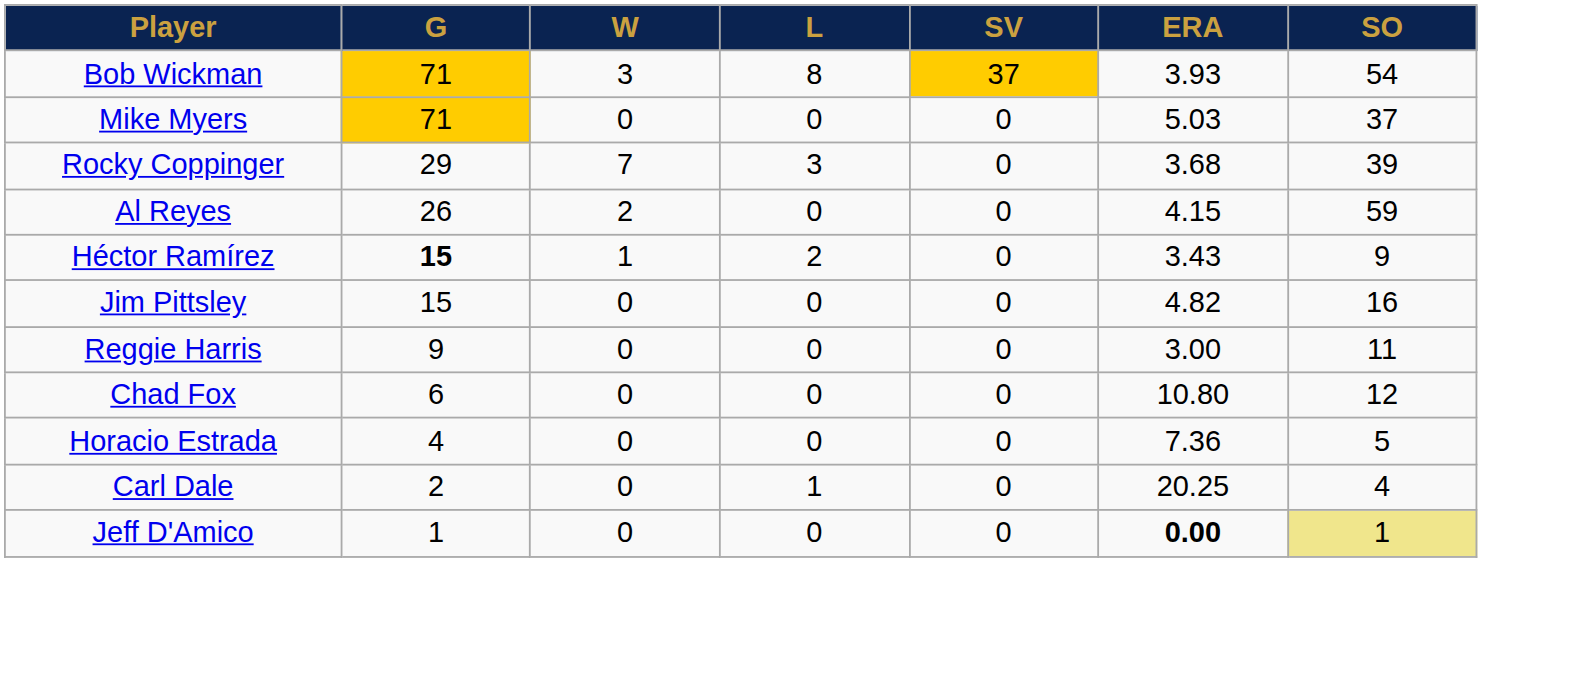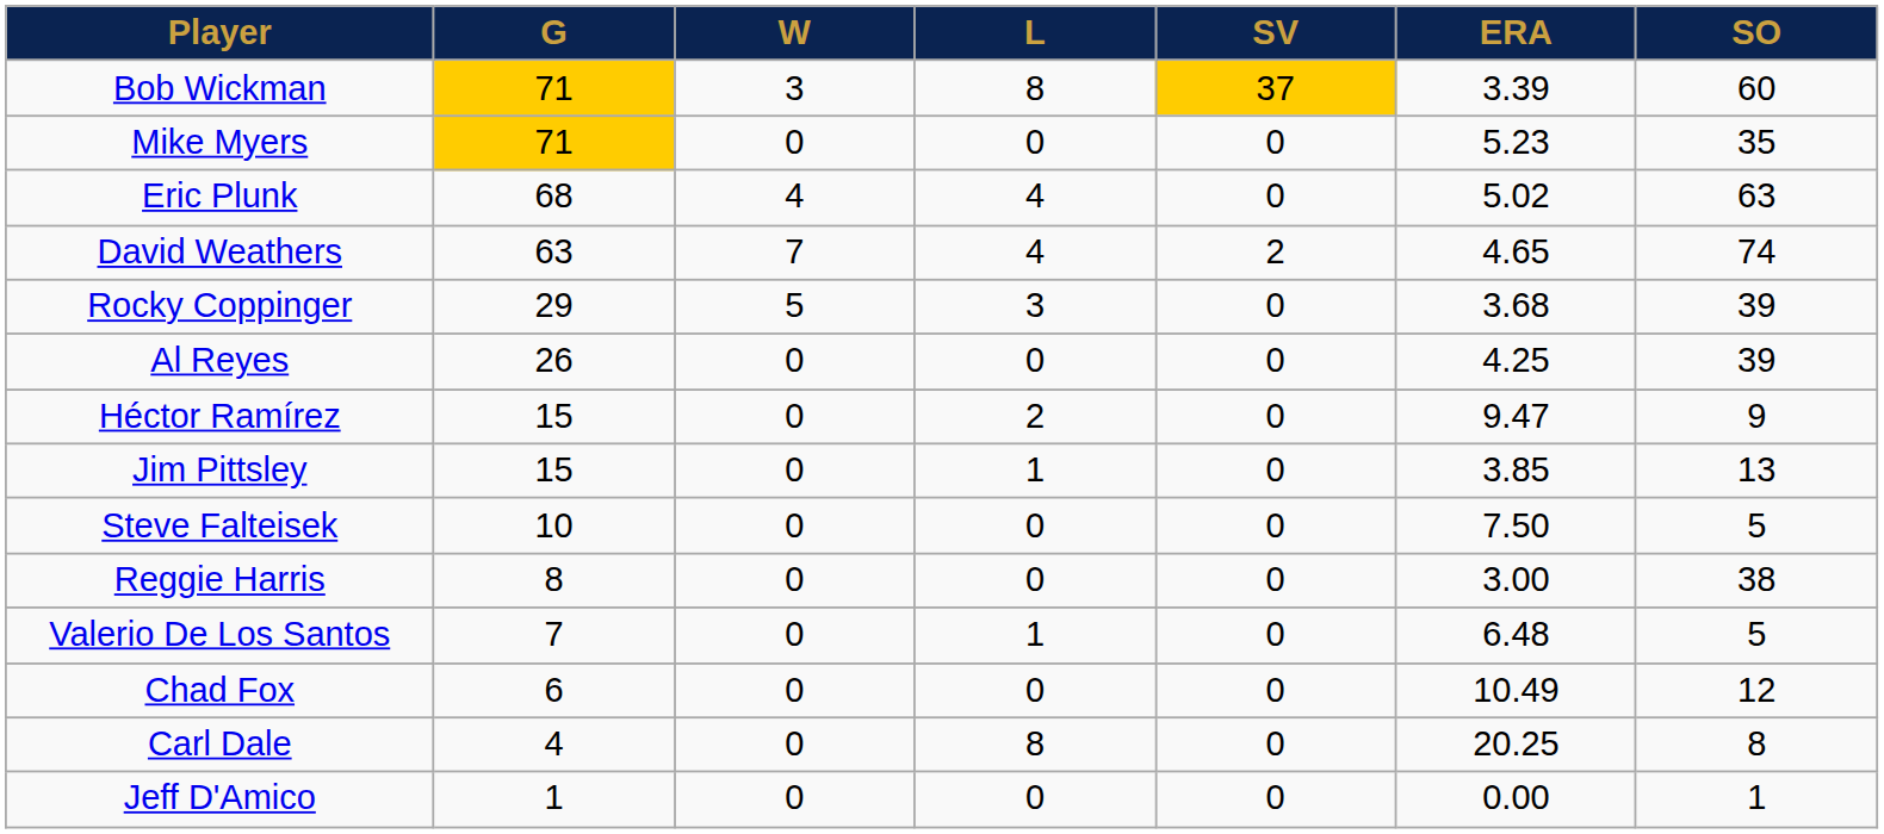 <table class="wikitable sortable">
 <tr>
 <th style=" background:#0a2351; color:#CBA140;" width="16%">Player</th>
 <th style=" background:#0a2351; color:#CBA140;" width="9%">G</th>
 <th style=" background:#0a2351; color:#CBA140;" width="9%">W</th>
 <th style=" background:#0a2351; color:#CBA140;" width="9%">L</th>
 <th style=" background:#0a2351; color:#CBA140;" width="9%">SV</th>
 <th style=" background:#0a2351; color:#CBA140;" width="9%">ERA</th>
 <th style=" background:#0a2351; color:#CBA140;" width="9%">SO</th>
 </tr>
 <tr align="center">
 <td><a href='#'>Bob Wickman</a></td>
 <td bgcolor="#FFCC00">71</td>
 <td>3</td>
 <td>8</td>
 <td bgcolor="#FFCC00">37</td>
-<td>3.93</td>
-<td>54</td>
+<td>3.39</td>
+<td>60</td>
 </tr>
 <tr align=center>
 <td><a href='#'>Mike Myers</a></td>
 <td bgcolor="#FFCC00">71</td>
 <td>0</td>
 <td>0</td>
 <td>0</td>
-<td>5.03</td>
-<td>37</td>
+<td>5.23</td>
+<td>35</td>
+</tr>
+<tr align=center>
+<td><a href='#'>Eric Plunk</a></td>
+<td>68</td>
+<td>4</td>
+<td>4</td>
+<td>0</td>
+<td>5.02</td>
+<td>63</td>
+</tr>
+<tr align=center>
+<td><a href='#'>David Weathers</a></td>
+<td>63</td>
+<td>7</td>
+<td>4</td>
+<td>2</td>
+<td>4.65</td>
+<td>74</td>
 </tr>
 <tr align=center>
 <td><a href='#'>Rocky Coppinger</a></td>
 <td>29</td>
-<td>7</td>
+<td>5</td>
 <td>3</td>
 <td>0</td>
 <td>3.68</td>
 <td>39</td>
 </tr>
 <tr align=center>
 <td><a href='#'>Al Reyes</a></td>
 <td>26</td>
-<td>2</td>
 <td>0</td>
 <td>0</td>
-<td>4.15</td>
-<td>59</td>
+<td>0</td>
+<td>4.25</td>
+<td>39</td>
 </tr>
 <tr align=center>
 <td><a href='#'>Héctor Ramírez</a></td>
-<td><strong>15</strong></td>
-<td>1</td>
+<td>15</td>
+<td>0</td>
 <td>2</td>
 <td>0</td>
-<td>3.43</td>
+<td>9.47</td>
 <td>9</td>
 </tr>
 <tr align="center">
 <td><a href='#'>Jim Pittsley</a></td>
 <td>15</td>
 <td>0</td>
+<td>1</td>
+<td>0</td>
+<td>3.85</td>
+<td>13</td>
+</tr>
+<tr align=center>
+<td><a href='#'>Steve Falteisek</a></td>
+<td>10</td>
 <td>0</td>
 <td>0</td>
-<td>4.82</td>
-<td>16</td>
+<td>0</td>
+<td>7.50</td>
+<td>5</td>
 </tr>
 <tr align=center>
 <td><a href='#'>Reggie Harris</a></td>
-<td>9</td>
+<td>8</td>
 <td>0</td>
 <td>0</td>
 <td>0</td>
 <td>3.00</td>
-<td>11</td>
+<td>38</td>
+</tr>
+<tr align=center>
+<td><a href='#'>Valerio De Los Santos</a></td>
+<td>7</td>
+<td>0</td>
+<td>1</td>
+<td>0</td>
+<td>6.48</td>
+<td>5</td>
 </tr>
 <tr align=center>
 <td><a href='#'>Chad Fox</a></td>
 <td>6</td>
 <td>0</td>
 <td>0</td>
 <td>0</td>
-<td>10.80</td>
+<td>10.49</td>
 <td>12</td>
 </tr>
 <tr align=center>
-<td><a href='#'>Horacio Estrada</a></td>
+<td><a href='#'>Carl Dale</a></td>
 <td>4</td>
 <td>0</td>
-<td>0</td>
-<td>0</td>
-<td>7.36</td>
-<td>5</td>
-</tr>
-<tr align=center>
-<td><a href='#'>Carl Dale</a></td>
-<td>2</td>
-<td>0</td>
-<td>1</td>
+<td>8</td>
 <td>0</td>
 <td>20.25</td>
-<td>4</td>
+<td>8</td>
 </tr>
 <tr align=center>
 <td><a href='#'>Jeff D'Amico</a></td>
 <td>1</td>
 <td>0</td>
 <td>0</td>
 <td>0</td>
-<td><strong>0.00</strong></td>
-<td style="background: khaki;">1</td>
+<td>0.00</td>
+<td>1</td>
 </tr>
 </table>
